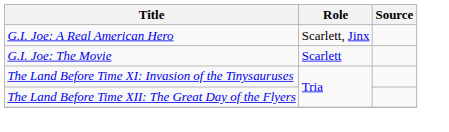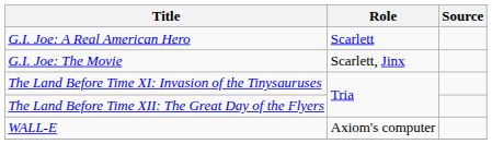 <table class="wikitable sortable plainrowheaders">
 <tr>
 <th>Title</th>
 <th>Role</th>
 <th class="unsortable">Source</th>
 </tr>
 <tr>
 <td><em><a href='#'>G.I. Joe: A Real American Hero</a></em></td>
-<td>Scarlett, <a href='#'>Jinx</a></td>
+<td><a href='#'>Scarlett</a></td>
 <td></td>
 </tr>
 <tr>
 <td><em><a href='#'>G.I. Joe: The Movie</a></em></td>
-<td><a href='#'>Scarlett</a></td>
+<td>Scarlett, <a href='#'>Jinx</a></td>
 <td></td>
 </tr>
 <tr>
 <td><em><a href='#'>The Land Before Time XI: Invasion of the Tinysauruses</a></em></td>
 <td rowspan="2"><a href='#'>Tria</a></td>
 <td></td>
 </tr>
 <tr>
 <td><em><a href='#'>The Land Before Time XII: The Great Day of the Flyers</a></em></td>
 <td></td>
 </tr>
 <tr>
+<td><em><a href='#'>WALL-E</a></em></td>
+<td>Axiom's computer</td>
+<td></td>
+</tr>
+<tr>
 </tr>
 </table>
